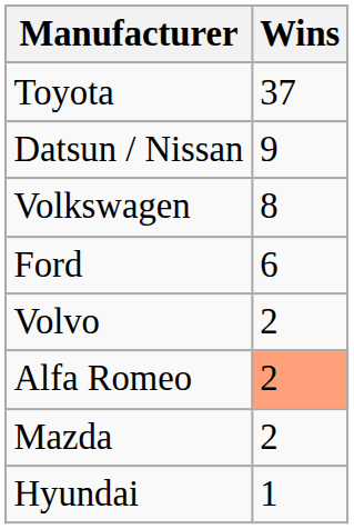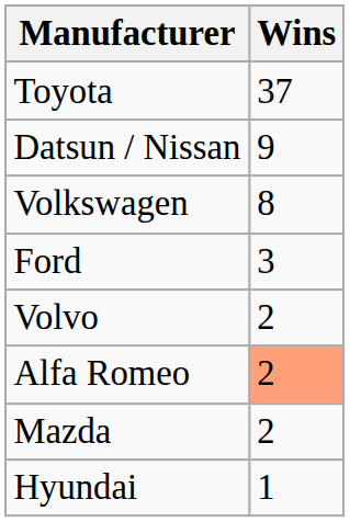 <table class="wikitable sortable">
 <tr>
 <th>Manufacturer</th>
 <th>Wins</th>
 </tr>
 <tr>
 <td>Toyota</td>
 <td>37</td>
 </tr>
 <tr>
 <td>Datsun / Nissan</td>
 <td>9</td>
 </tr>
 <tr>
 <td>Volkswagen</td>
 <td>8</td>
 </tr>
 <tr>
 <td>Ford</td>
-<td>6</td>
+<td>3</td>
 </tr>
 <tr>
 <td>Volvo</td>
 <td>2</td>
 </tr>
 <tr>
 <td>Alfa Romeo</td>
 <td style="background: lightsalmon;">2</td>
 </tr>
 <tr>
 <td>Mazda</td>
 <td>2</td>
 </tr>
 <tr>
 <td>Hyundai</td>
 <td>1</td>
 </tr>
 </table>
